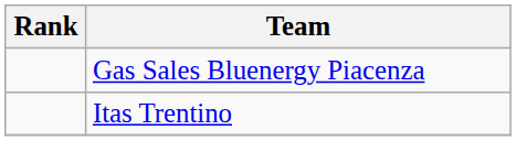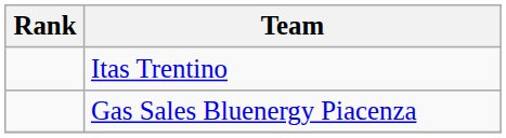 <table class="wikitable" style="text-align:center">
 <tr>
 <th width=40>Rank</th>
 <th width=240>Team</th>
 </tr>
 <tr>
 <td></td>
-<td align=left><a href='#'>Gas Sales Bluenergy Piacenza</a></td>
+<td align=left><a href='#'>Itas Trentino</a></td>
 </tr>
 <tr>
 <td></td>
-<td align=left><a href='#'>Itas Trentino</a></td>
+<td align=left><a href='#'>Gas Sales Bluenergy Piacenza</a></td>
 </tr>
 <tr>
 </tr>
 </table>
